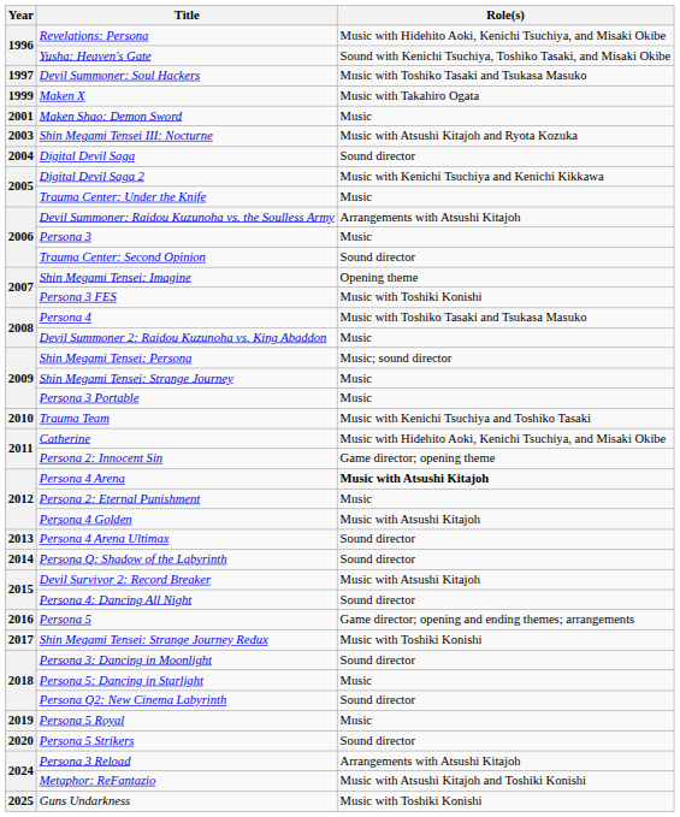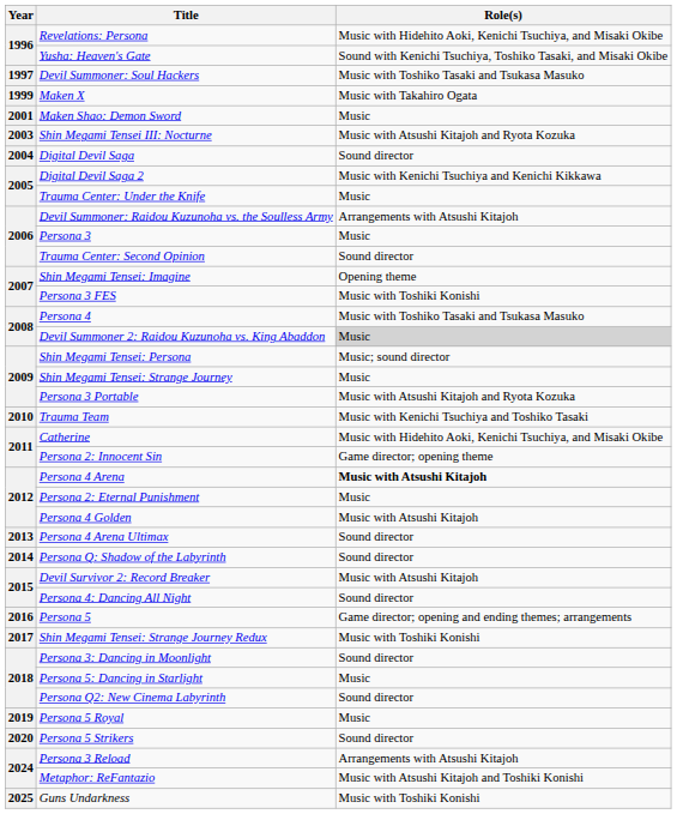 <table class="wikitable sortable" width="auto">
 <tr>
 <th scope="col">Year</th>
 <th scope="col">Title</th>
 <th scope="col">Role(s)</th>
 </tr>
 <tr>
 <th scope=row rowspan="2">1996</th>
 <td><em><a href='#'>Revelations: Persona</a></em></td>
 <td>Music with Hidehito Aoki, Kenichi Tsuchiya, and Misaki Okibe</td>
 </tr>
 <tr>
 <td><em><a href='#'>Yusha: Heaven's Gate</a></em></td>
 <td>Sound with Kenichi Tsuchiya, Toshiko Tasaki, and Misaki Okibe</td>
 </tr>
 <tr>
 <th scope=row>1997</th>
 <td><em><a href='#'>Devil Summoner: Soul Hackers</a></em></td>
 <td>Music with Toshiko Tasaki and Tsukasa Masuko</td>
 </tr>
 <tr>
 <th scope=row>1999</th>
 <td><em><a href='#'>Maken X</a></em></td>
 <td>Music with Takahiro Ogata</td>
 </tr>
 <tr>
 <th scope=row>2001</th>
 <td><em><a href='#'>Maken Shao: Demon Sword</a></em></td>
 <td>Music</td>
 </tr>
 <tr>
 <th scope=row>2003</th>
 <td><em><a href='#'>Shin Megami Tensei III: Nocturne</a></em></td>
 <td>Music with Atsushi Kitajoh and Ryota Kozuka</td>
 </tr>
 <tr>
 <th>2004</th>
 <td><em><a href='#'>Digital Devil Saga</a></em></td>
 <td>Sound director</td>
 </tr>
 <tr>
 <th scope=row rowspan="2">2005</th>
 <td><em><a href='#'>Digital Devil Saga 2</a></em></td>
 <td>Music with Kenichi Tsuchiya and Kenichi Kikkawa</td>
 </tr>
 <tr>
 <td><em><a href='#'>Trauma Center: Under the Knife</a></em></td>
 <td>Music</td>
 </tr>
 <tr>
 <th scope=row rowspan="3">2006</th>
 <td><em><a href='#'>Devil Summoner: Raidou Kuzunoha vs. the Soulless Army</a></em></td>
 <td>Arrangements with Atsushi Kitajoh</td>
 </tr>
 <tr>
 <td><em><a href='#'>Persona 3</a></em></td>
 <td>Music</td>
 </tr>
 <tr>
 <td><em><a href='#'>Trauma Center: Second Opinion</a></em></td>
 <td>Sound director</td>
 </tr>
 <tr>
 <th scope=row rowspan="2">2007</th>
 <td><em><a href='#'>Shin Megami Tensei: Imagine</a></em></td>
 <td>Opening theme</td>
 </tr>
 <tr>
 <td><em><a href='#'>Persona 3 FES</a></em></td>
 <td>Music with Toshiki Konishi</td>
 </tr>
 <tr>
 <th scope=row rowspan="2">2008</th>
 <td><em><a href='#'>Persona 4</a></em></td>
 <td>Music with Toshiko Tasaki and Tsukasa Masuko</td>
 </tr>
 <tr>
 <td><em><a href='#'>Devil Summoner 2: Raidou Kuzunoha vs. King Abaddon</a></em></td>
-<td>Music</td>
+<td style="background: lightgrey;">Music</td>
 </tr>
 <tr>
 <th scope=row rowspan="3">2009</th>
 <td><em><a href='#'>Shin Megami Tensei: Persona</a></em></td>
 <td>Music; sound director</td>
 </tr>
 <tr>
 <td><em><a href='#'>Shin Megami Tensei: Strange Journey</a></em></td>
 <td>Music</td>
 </tr>
 <tr>
 <td><em><a href='#'>Persona 3 Portable</a></em></td>
-<td>Music</td>
+<td>Music with Atsushi Kitajoh and Ryota Kozuka</td>
 </tr>
 <tr>
 <th scope=row>2010</th>
 <td><em><a href='#'>Trauma Team</a></em></td>
 <td>Music with Kenichi Tsuchiya and Toshiko Tasaki</td>
 </tr>
 <tr>
 <th scope=row rowspan="2">2011</th>
 <td><em><a href='#'>Catherine</a></em></td>
 <td>Music with Hidehito Aoki, Kenichi Tsuchiya, and Misaki Okibe</td>
 </tr>
 <tr>
 <td><em><a href='#'>Persona 2: Innocent Sin</a></em></td>
 <td>Game director; opening theme</td>
 </tr>
 <tr>
 <th scope=row rowspan="3">2012</th>
 <td><em><a href='#'>Persona 4 Arena</a></em></td>
 <td><strong>Music with Atsushi Kitajoh</strong></td>
 </tr>
 <tr>
 <td><em><a href='#'>Persona 2: Eternal Punishment</a></em></td>
 <td>Music</td>
 </tr>
 <tr>
 <td><em><a href='#'>Persona 4 Golden</a></em></td>
 <td>Music with Atsushi Kitajoh</td>
 </tr>
 <tr>
 <th scope=row>2013</th>
 <td><em><a href='#'>Persona 4 Arena Ultimax</a></em></td>
 <td>Sound director</td>
 </tr>
 <tr>
 <th scope=row>2014</th>
 <td><em><a href='#'>Persona Q: Shadow of the Labyrinth</a></em></td>
 <td>Sound director</td>
 </tr>
 <tr>
 <th scope=row rowspan="2">2015</th>
 <td><em><a href='#'>Devil Survivor 2: Record Breaker</a></em></td>
 <td>Music with Atsushi Kitajoh</td>
 </tr>
 <tr>
 <td><em><a href='#'>Persona 4: Dancing All Night</a></em></td>
 <td>Sound director</td>
 </tr>
 <tr>
 <th scope=row>2016</th>
 <td><em><a href='#'>Persona 5</a></em></td>
 <td>Game director; opening and ending themes; arrangements</td>
 </tr>
 <tr>
 <th scope=row>2017</th>
 <td><em><a href='#'>Shin Megami Tensei: Strange Journey Redux</a></em></td>
 <td>Music with Toshiki Konishi</td>
 </tr>
 <tr>
 <th scope=row rowspan="3">2018</th>
 <td><em><a href='#'>Persona 3: Dancing in Moonlight</a></em></td>
 <td>Sound director</td>
 </tr>
 <tr>
 <td><em><a href='#'>Persona 5: Dancing in Starlight</a></em></td>
 <td>Music</td>
 </tr>
 <tr>
 <td><em><a href='#'>Persona Q2: New Cinema Labyrinth</a></em></td>
 <td>Sound director</td>
 </tr>
 <tr>
 <th scope=row>2019</th>
 <td><em><a href='#'>Persona 5 Royal</a></em></td>
 <td>Music</td>
 </tr>
 <tr>
 <th scope=row>2020</th>
 <td><em><a href='#'>Persona 5 Strikers</a></em></td>
 <td>Sound director</td>
 </tr>
 <tr>
 <th scope=row rowspan="2">2024</th>
 <td><em><a href='#'>Persona 3 Reload</a></em></td>
 <td>Arrangements with Atsushi Kitajoh</td>
 </tr>
 <tr>
 <td><em><a href='#'>Metaphor: ReFantazio</a></em></td>
 <td>Music with Atsushi Kitajoh and Toshiki Konishi</td>
 </tr>
 <tr>
 <th scope=row>2025</th>
 <td><em>Guns Undarkness</em></td>
 <td>Music with Toshiki Konishi</td>
 </tr>
 </table>
